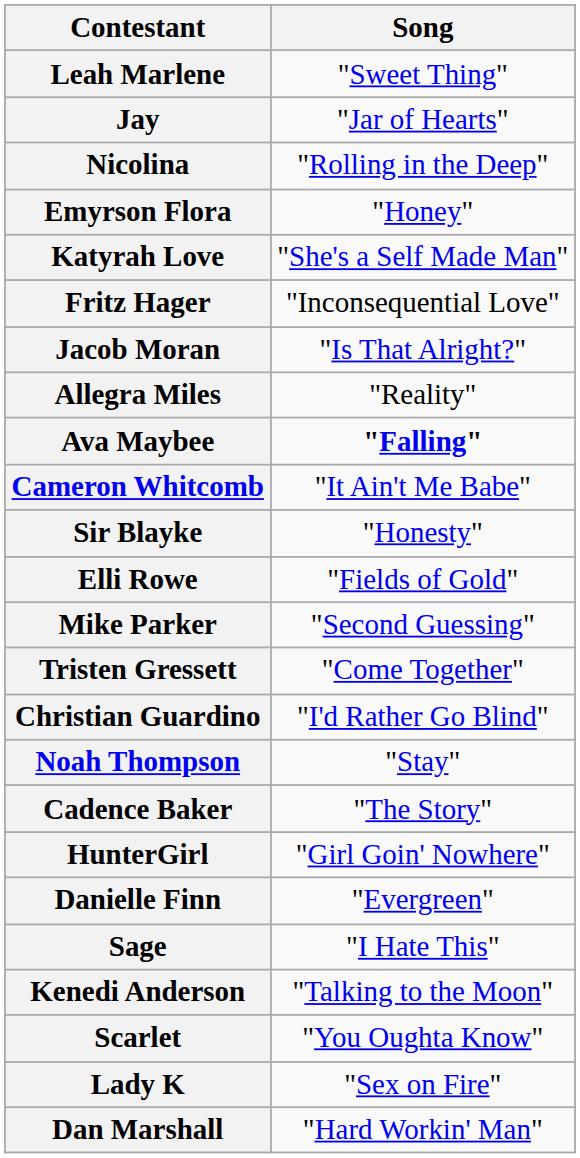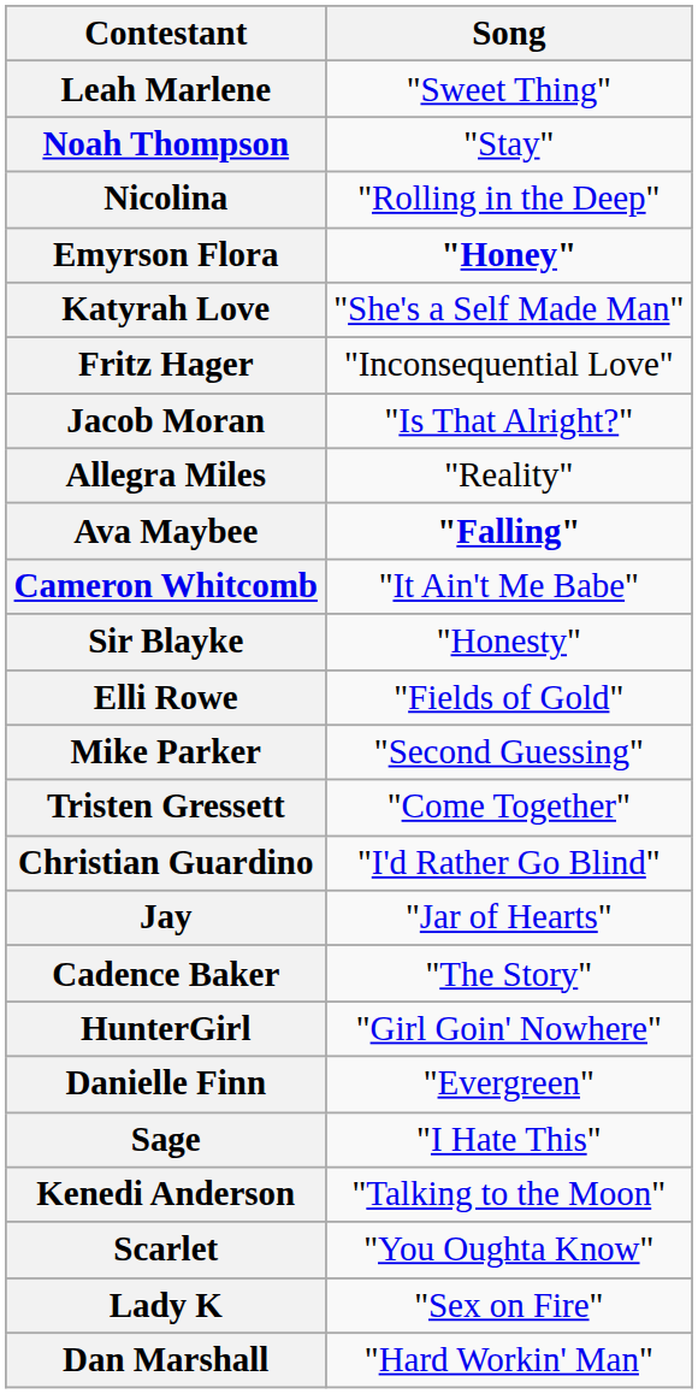 <table class="wikitable unsortable" style="text-align:center">
 <tr>
 <th scope="col">Contestant</th>
 <th scope="col">Song</th>
 </tr>
 <tr>
 <th scope="row">Leah Marlene</th>
 <td>"<a href='#'>Sweet Thing</a>"</td>
 </tr>
 <tr>
-<th scope="row">Jay</th>
-<td>"<a href='#'>Jar of Hearts</a>"</td>
+<th scope="row"><a href='#'>Noah Thompson</a></th>
+<td>"<a href='#'>Stay</a>"</td>
 </tr>
 <tr>
 <th scope="row">Nicolina</th>
 <td>"<a href='#'>Rolling in the Deep</a>"</td>
 </tr>
 <tr>
 <th scope="row">Emyrson Flora</th>
-<td>"<a href='#'>Honey</a>"</td>
+<td><strong>"<a href='#'>Honey</a>"</strong></td>
 </tr>
 <tr>
 <th scope="row">Katyrah Love</th>
 <td>"<a href='#'>She's a Self Made Man</a>"</td>
 </tr>
 <tr>
 <th scope="row">Fritz Hager</th>
 <td>"Inconsequential Love"</td>
 </tr>
 <tr>
 <th scope="row">Jacob Moran</th>
 <td>"<a href='#'>Is That Alright?</a>"</td>
 </tr>
 <tr>
 <th scope="row">Allegra Miles</th>
 <td>"Reality"</td>
 </tr>
 <tr>
 <th scope="row">Ava Maybee</th>
 <td><strong>"<a href='#'>Falling</a>"</strong></td>
 </tr>
 <tr>
 <th scope="row"><a href='#'>Cameron Whitcomb</a></th>
 <td>"<a href='#'>It Ain't Me Babe</a>"</td>
 </tr>
 <tr>
 <th scope="row">Sir Blayke</th>
 <td>"<a href='#'>Honesty</a>"</td>
 </tr>
 <tr>
 <th scope="row">Elli Rowe</th>
 <td>"<a href='#'>Fields of Gold</a>"</td>
 </tr>
 <tr>
 <th scope="row">Mike Parker</th>
 <td>"<a href='#'>Second Guessing</a>"</td>
 </tr>
 <tr>
 <th scope="row">Tristen Gressett</th>
 <td>"<a href='#'>Come Together</a>"</td>
 </tr>
 <tr>
 <th scope="row">Christian Guardino</th>
 <td>"<a href='#'>I'd Rather Go Blind</a>"</td>
 </tr>
 <tr>
-<th scope="row"><a href='#'>Noah Thompson</a></th>
-<td>"<a href='#'>Stay</a>"</td>
+<th scope="row">Jay</th>
+<td>"<a href='#'>Jar of Hearts</a>"</td>
 </tr>
 <tr>
 <th scope="row">Cadence Baker</th>
 <td>"<a href='#'>The Story</a>"</td>
 </tr>
 <tr>
 <th scope="row">HunterGirl</th>
 <td>"<a href='#'>Girl Goin' Nowhere</a>"</td>
 </tr>
 <tr>
 <th scope="row">Danielle Finn</th>
 <td>"<a href='#'>Evergreen</a>"</td>
 </tr>
 <tr>
 <th scope="row">Sage</th>
 <td>"<a href='#'>I Hate This</a>"</td>
 </tr>
 <tr>
 <th scope="row">Kenedi Anderson</th>
 <td>"<a href='#'>Talking to the Moon</a>"</td>
 </tr>
 <tr>
 <th scope="row">Scarlet</th>
 <td>"<a href='#'>You Oughta Know</a>"</td>
 </tr>
 <tr>
 <th scope="row">Lady K</th>
 <td>"<a href='#'>Sex on Fire</a>"</td>
 </tr>
 <tr>
 <th scope="row">Dan Marshall</th>
 <td>"<a href='#'>Hard Workin' Man</a>"</td>
 </tr>
 </table>
